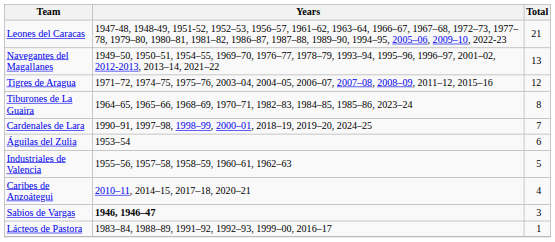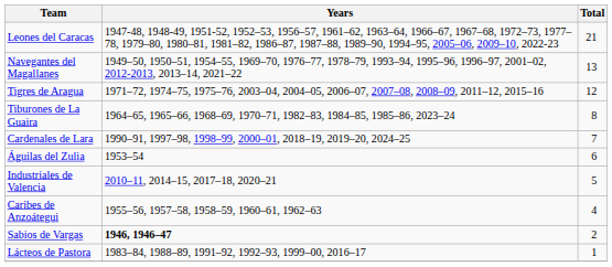 <table class="wikitable">
 <tr>
 <th>Team</th>
 <th>Years</th>
 <th>Total</th>
 </tr>
 <tr>
 <td><a href='#'>Leones del Caracas</a></td>
 <td>1947-48, 1948-49, 1951-52, 1952–53, 1956–57, 1961–62, 1963–64, 1966–67, 1967–68, 1972–73, 1977–78, 1979–80, 1980–81, 1981–82, 1986–87, 1987–88, 1989–90, 1994–95, <a href='#'>2005–06</a>, <a href='#'>2009–10</a>, 2022-23</td>
 <td>  21</td>
 </tr>
 <tr>
 <td><a href='#'>Navegantes del Magallanes</a>    </td>
 <td>1949–50, 1950–51, 1954–55, 1969–70, 1976–77, 1978–79, 1993–94, 1995–96, 1996–97, 2001–02, <a href='#'>2012-2013</a>, 2013–14, 2021–22</td>
 <td>  13</td>
 </tr>
 <tr>
 <td><a href='#'>Tigres de Aragua</a></td>
 <td>1971–72, 1974–75, 1975–76, 2003–04, 2004–05, 2006–07, <a href='#'>2007–08</a>, <a href='#'>2008–09</a>, 2011–12, 2015–16</td>
 <td>  12</td>
 </tr>
 <tr>
 <td><a href='#'>Tiburones de La Guaira</a></td>
 <td>1964–65, 1965–66, 1968–69, 1970–71, 1982–83, 1984–85, 1985–86, 2023–24</td>
 <td>    8</td>
 </tr>
 <tr>
 <td><a href='#'>Cardenales de Lara</a></td>
 <td>1990–91, 1997–98, <a href='#'>1998–99</a>, <a href='#'>2000–01</a>, 2018–19, 2019–20, 2024–25</td>
 <td>    7</td>
 </tr>
 <tr>
 <td><a href='#'>Águilas del Zulia</a></td>
 <td>1953–54</td>
 <td>    6</td>
 </tr>
 <tr>
 <td><a href='#'>Industriales de Valencia</a> </td>
-<td>1955–56, 1957–58, 1958–59, 1960–61, 1962–63</td>
+<td><a href='#'>2010–11</a>, 2014–15, 2017–18, 2020–21</td>
 <td>    5</td>
 </tr>
 <tr>
 <td><a href='#'>Caribes de Anzoátegui</a></td>
-<td><a href='#'>2010–11</a>, 2014–15, 2017–18, 2020–21</td>
+<td>1955–56, 1957–58, 1958–59, 1960–61, 1962–63</td>
 <td>    4</td>
 </tr>
 <tr>
 <td><a href='#'>Sabios de Vargas</a> </td>
 <td><strong>1946, 1946–47</strong></td>
-<td>    3</td>
+<td>    2</td>
 </tr>
 <tr>
 <td><a href='#'>Lácteos de Pastora</a> </td>
 <td>1983–84, 1988–89, 1991–92, 1992–93, 1999–00, 2016–17</td>
 <td>    1</td>
 </tr>
 <tr>
 </tr>
 </table>
